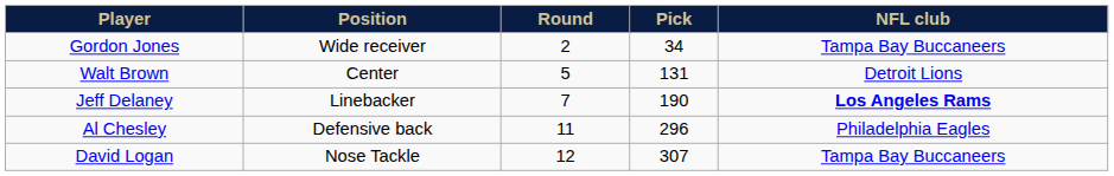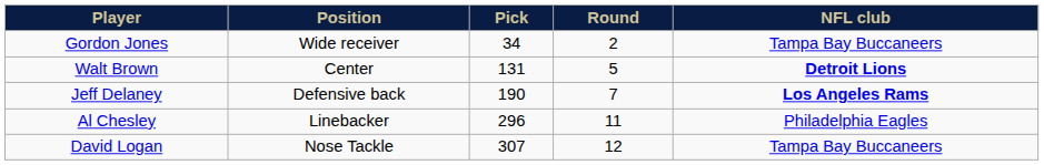 <table class="wikitable" width="80%">
 <tr align="center"  style="background:#091C44;color:#CEC499;">
 <td><strong>Player</strong></td>
 <td><strong>Position</strong></td>
+<td><strong>Pick</strong></td>
 <td><strong>Round</strong></td>
-<td><strong>Pick</strong></td>
 <td><strong>NFL club</strong></td>
 </tr>
 <tr align="center" bgcolor="">
 <td><a href='#'>Gordon Jones</a></td>
 <td>Wide receiver</td>
+<td>34</td>
 <td>2</td>
-<td>34</td>
 <td><a href='#'>Tampa Bay Buccaneers</a></td>
 </tr>
 <tr align="center" bgcolor="">
 <td><a href='#'>Walt Brown</a></td>
 <td>Center</td>
+<td>131</td>
 <td>5</td>
-<td>131</td>
-<td><a href='#'>Detroit Lions</a></td>
+<td><strong><a href='#'>Detroit Lions</a></strong></td>
 </tr>
 <tr align="center" bgcolor="">
 <td><a href='#'>Jeff Delaney</a></td>
-<td>Linebacker</td>
+<td>Defensive back</td>
+<td>190</td>
 <td>7</td>
-<td>190</td>
 <td><strong><a href='#'>Los Angeles Rams</a></strong></td>
 </tr>
 <tr align="center" bgcolor="">
 <td><a href='#'>Al Chesley</a></td>
-<td>Defensive back</td>
+<td>Linebacker</td>
+<td>296</td>
 <td>11</td>
-<td>296</td>
 <td><a href='#'>Philadelphia Eagles</a></td>
 </tr>
 <tr align="center" bgcolor="">
 <td><a href='#'>David Logan</a></td>
 <td>Nose Tackle</td>
+<td>307</td>
 <td>12</td>
-<td>307</td>
 <td><a href='#'>Tampa Bay Buccaneers</a></td>
 </tr>
 </table>
